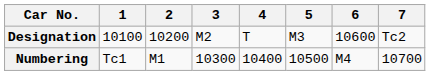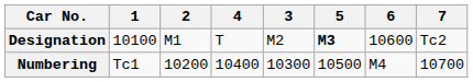 <table class="wikitable">
 <tr>
 <th>Car No.</th>
 <th>1</th>
 <th>2</th>
+<th>4</th>
 <th>3</th>
-<th>4</th>
 <th>5</th>
 <th>6</th>
 <th>7</th>
 </tr>
 <tr>
 <th>Designation</th>
 <td>10100</td>
-<td>10200</td>
+<td>M1</td>
+<td>T</td>
 <td>M2</td>
-<td>T</td>
-<td>M3</td>
+<td><strong>M3</strong></td>
 <td>10600</td>
 <td>Tc2</td>
 </tr>
 <tr>
 <th>Numbering</th>
 <td>Tc1</td>
-<td>M1</td>
+<td>10200</td>
+<td>10400</td>
 <td>10300</td>
-<td>10400</td>
 <td>10500</td>
 <td>M4</td>
 <td>10700</td>
 </tr>
 </table>
